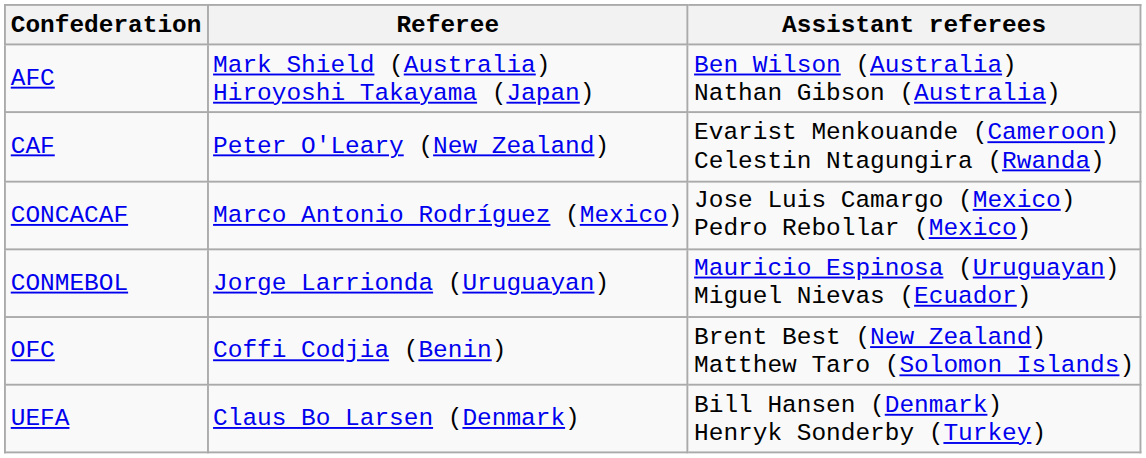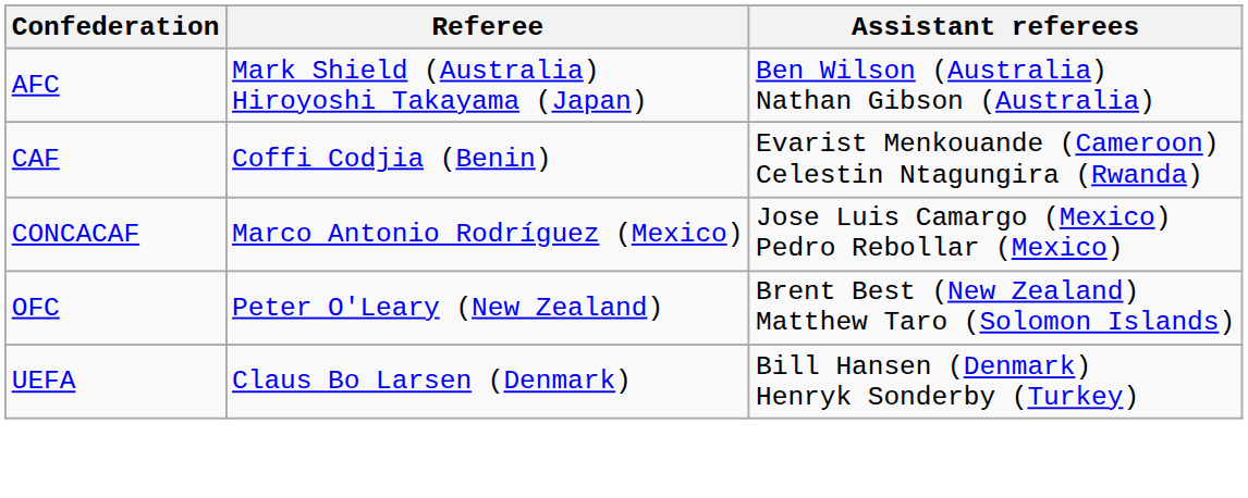 <table class="wikitable">
 <tr>
 <th>Confederation</th>
 <th>Referee</th>
 <th>Assistant referees</th>
 </tr>
 <tr>
 <td><a href='#'>AFC</a></td>
 <td><a href='#'>Mark Shield</a> (<a href='#'>Australia</a>)<br><a href='#'>Hiroyoshi Takayama</a> (<a href='#'>Japan</a>)</td>
 <td><a href='#'>Ben Wilson</a> (<a href='#'>Australia</a>)<br>Nathan Gibson (<a href='#'>Australia</a>)</td>
 </tr>
 <tr>
 <td><a href='#'>CAF</a></td>
-<td><a href='#'>Peter O'Leary</a> (<a href='#'>New Zealand</a>)</td>
+<td><a href='#'>Coffi Codjia</a> (<a href='#'>Benin</a>)</td>
 <td>Evarist Menkouande (<a href='#'>Cameroon</a>)<br>Celestin Ntagungira (<a href='#'>Rwanda</a>)</td>
 </tr>
 <tr>
 <td><a href='#'>CONCACAF</a></td>
 <td><a href='#'>Marco Antonio Rodríguez</a> (<a href='#'>Mexico</a>)</td>
 <td>Jose Luis Camargo (<a href='#'>Mexico</a>)<br>Pedro Rebollar (<a href='#'>Mexico</a>)</td>
 </tr>
 <tr>
-<td><a href='#'>CONMEBOL</a></td>
-<td><a href='#'>Jorge Larrionda</a> (<a href='#'>Uruguayan</a>)</td>
-<td><a href='#'>Mauricio Espinosa</a> (<a href='#'>Uruguayan</a>)<br>Miguel Nievas (<a href='#'>Ecuador</a>)</td>
-</tr>
-<tr>
 <td><a href='#'>OFC</a></td>
-<td><a href='#'>Coffi Codjia</a> (<a href='#'>Benin</a>)</td>
+<td><a href='#'>Peter O'Leary</a> (<a href='#'>New Zealand</a>)</td>
 <td>Brent Best (<a href='#'>New Zealand</a>)<br>Matthew Taro (<a href='#'>Solomon Islands</a>)</td>
 </tr>
 <tr>
 <td><a href='#'>UEFA</a></td>
 <td><a href='#'>Claus Bo Larsen</a> (<a href='#'>Denmark</a>)</td>
 <td>Bill Hansen (<a href='#'>Denmark</a>)<br>Henryk Sonderby (<a href='#'>Turkey</a>)</td>
 </tr>
 </table>
